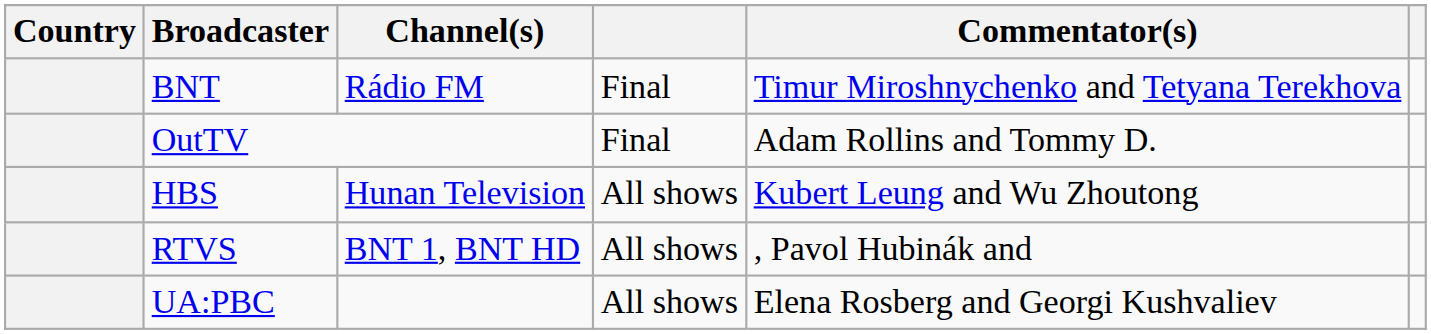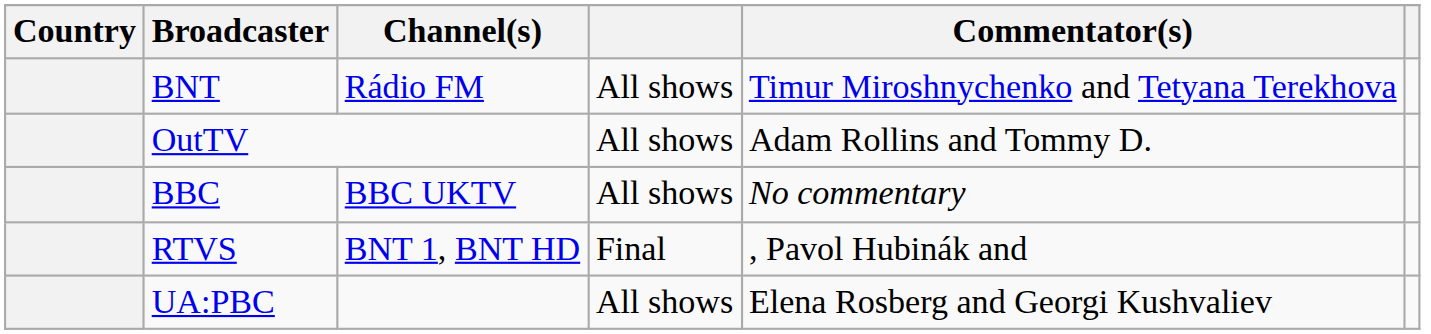 <table class="wikitable plainrowheaders">
 <tr>
 </tr>
 <tr>
 <th scope="col">Country</th>
 <th scope="col">Broadcaster</th>
 <th scope="col">Channel(s)</th>
 <th scope="col"></th>
 <th scope="col">Commentator(s)</th>
 <th scope="col"></th>
 </tr>
 <tr>
 <th scope="row"></th>
 <td><a href='#'>BNT</a></td>
 <td><a href='#'>Rádio FM</a></td>
-<td>Final</td>
+<td>All shows</td>
 <td><a href='#'>Timur Miroshnychenko</a> and <a href='#'>Tetyana Terekhova</a></td>
 <td></td>
 </tr>
 <tr>
 <th scope="row"></th>
 <td colspan="2"><a href='#'>OutTV</a></td>
-<td>Final</td>
+<td>All shows</td>
 <td>Adam Rollins and Tommy D.</td>
 <td></td>
 </tr>
 <tr>
 <th scope="row"></th>
-<td><a href='#'>HBS</a></td>
-<td><a href='#'>Hunan Television</a></td>
+<td><a href='#'>BBC</a></td>
+<td><a href='#'>BBC UKTV</a></td>
 <td>All shows</td>
-<td><a href='#'>Kubert Leung</a> and Wu Zhoutong</td>
+<td><em>No commentary</em></td>
 <td></td>
 </tr>
 <tr>
 <th scope="row"></th>
 <td><a href='#'>RTVS</a></td>
 <td><a href='#'>BNT 1</a>, <a href='#'>BNT HD</a></td>
-<td>All shows</td>
+<td>Final</td>
 <td>, Pavol Hubinák and </td>
 <td></td>
 </tr>
 <tr>
 <th scope="rowgroup" rowspan="2"></th>
 <td><a href='#'>UA:PBC</a></td>
 <td></td>
 <td rowspan="2">All shows</td>
 <td>Elena Rosberg and Georgi Kushvaliev</td>
 <td></td>
 </tr>
 </table>
